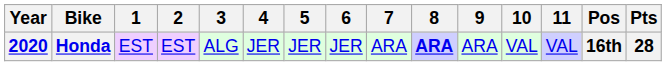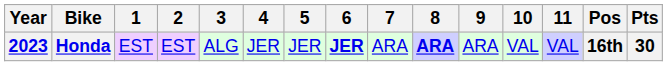 <table class="wikitable" style="text-align:center;">
 <tr>
 <th>Year</th>
 <th>Bike</th>
 <th>1</th>
 <th>2</th>
 <th>3</th>
 <th>4</th>
 <th>5</th>
 <th>6</th>
 <th>7</th>
 <th>8</th>
 <th>9</th>
 <th>10</th>
 <th>11</th>
 <th>Pos</th>
 <th>Pts</th>
 </tr>
 <tr>
-<th><a href='#'>2020</a></th>
+<th><a href='#'>2023</a></th>
 <th><a href='#'>Honda</a></th>
 <td style="background:#efcfff;"><a href='#'>EST</a><br></td>
 <td style="background:#efcfff;"><a href='#'>EST</a><br></td>
 <td style="background:#dfffdf;"><a href='#'>ALG</a><br></td>
 <td style="background:#dfffdf;"><a href='#'>JER</a><br></td>
 <td style="background:#dfffdf;"><a href='#'>JER</a><br></td>
-<td style="background:#dfffdf;"><a href='#'>JER</a><br></td>
+<td style="background:#dfffdf;"><strong><a href='#'>JER</a><br></strong></td>
 <td style="background:#dfffdf;"><a href='#'>ARA</a><br></td>
 <td style="background:#cfcfff;"><strong><a href='#'>ARA</a><br></strong></td>
 <td style="background:#dfffdf;"><a href='#'>ARA</a><br></td>
 <td style="background:#dfffdf;"><a href='#'>VAL</a><br></td>
 <td style="background:#cfcfff;"><a href='#'>VAL</a><br></td>
 <th>16th</th>
-<th>28</th>
+<th>30</th>
 </tr>
 </table>
